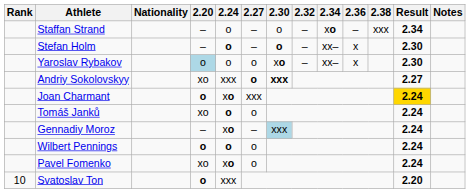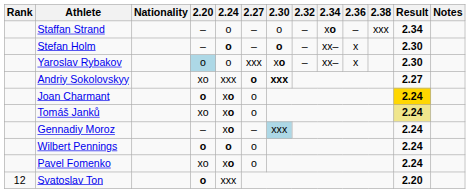 <table class="wikitable sortable" style="text-align:center">
 <tr>
 <th>Rank</th>
 <th>Athlete</th>
 <th>Nationality</th>
 <th>2.20</th>
 <th>2.24</th>
 <th>2.27</th>
 <th>2.30</th>
 <th>2.32</th>
 <th>2.34</th>
 <th>2.36</th>
 <th>2.38</th>
 <th>Result</th>
 <th>Notes</th>
 </tr>
 <tr>
 <td></td>
 <td align="left"><a href='#'>Staffan Strand</a></td>
 <td align=left></td>
 <td>–</td>
 <td>o</td>
 <td>–</td>
 <td>o</td>
 <td>–</td>
 <td>x<strong>o</strong></td>
 <td>–</td>
 <td>xxx</td>
 <td><strong>2.34</strong></td>
 <td></td>
 </tr>
 <tr>
 <td></td>
 <td align="left"><a href='#'>Stefan Holm</a></td>
 <td align=left></td>
 <td>–</td>
 <td><strong>o</strong></td>
 <td>–</td>
 <td><strong>o</strong></td>
 <td>–</td>
 <td>xx–</td>
 <td>x</td>
 <td></td>
 <td><strong>2.30</strong></td>
 <td></td>
 </tr>
 <tr>
 <td></td>
 <td align="left"><a href='#'>Yaroslav Rybakov</a></td>
 <td align=left></td>
 <td style="background: lightblue;">o</td>
 <td>o</td>
-<td>o</td>
+<td>xxx</td>
 <td>x<strong>o</strong></td>
 <td>–</td>
 <td>xx–</td>
 <td>x</td>
 <td></td>
 <td><strong>2.30</strong></td>
 <td></td>
 </tr>
 <tr>
 <td></td>
 <td align="left"><a href='#'>Andriy Sokolovskyy</a></td>
 <td align=left></td>
 <td>xo</td>
 <td>xxx</td>
 <td><strong>o</strong></td>
 <td><strong>xxx</strong></td>
 <td colspan=4></td>
 <td><strong>2.27</strong></td>
 <td></td>
 </tr>
 <tr>
 <td></td>
 <td align="left"><a href='#'>Joan Charmant</a></td>
 <td align=left></td>
 <td><strong>o</strong></td>
 <td>x<strong>o</strong></td>
-<td>xxx</td>
+<td>o</td>
 <td colspan=5></td>
 <td style="background: gold;"><strong>2.24</strong></td>
 <td></td>
 </tr>
 <tr>
 <td></td>
 <td align="left"><a href='#'>Tomáš Janků</a></td>
 <td align=left></td>
 <td>xo</td>
-<td><strong>o</strong></td>
+<td>x<strong>o</strong></td>
 <td>o</td>
 <td colspan=5></td>
-<td><strong>2.24</strong></td>
+<td style="background: khaki;"><strong>2.24</strong></td>
 <td></td>
 </tr>
 <tr>
 <td></td>
 <td align="left"><a href='#'>Gennadiy Moroz</a></td>
 <td align=left></td>
 <td>–</td>
 <td>x<strong>o</strong></td>
 <td>–</td>
 <td style="background: lightblue;">xxx</td>
 <td colspan=4></td>
 <td><strong>2.24</strong></td>
 <td></td>
 </tr>
 <tr>
 <td></td>
 <td align="left"><a href='#'>Wilbert Pennings</a></td>
 <td align=left></td>
 <td><strong>o</strong></td>
 <td><strong>o</strong></td>
 <td>o</td>
 <td colspan=5></td>
 <td><strong>2.24</strong></td>
 <td></td>
 </tr>
 <tr>
 <td></td>
 <td align="left"><a href='#'>Pavel Fomenko</a></td>
 <td align=left></td>
 <td>xo</td>
 <td>x<strong>o</strong></td>
 <td>o</td>
 <td colspan=5></td>
 <td><strong>2.24</strong></td>
 <td></td>
 </tr>
 <tr>
-<td>10</td>
+<td>12</td>
 <td align="left"><a href='#'>Svatoslav Ton</a></td>
 <td align=left></td>
 <td><strong>o</strong></td>
 <td>xxx</td>
 <td colspan=6></td>
 <td><strong>2.20</strong></td>
 <td></td>
 </tr>
 </table>
